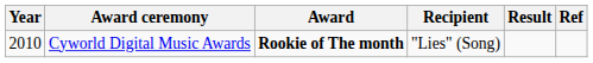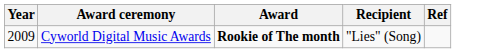 <table class="wikitable">
 <tr>
 <th>Year</th>
 <th>Award ceremony</th>
 <th>Award</th>
 <th>Recipient</th>
-<th>Result</th>
 <th>Ref</th>
 </tr>
 <tr>
-<td>2010</td>
+<td>2009</td>
 <td><a href='#'>Cyworld Digital Music Awards</a></td>
 <td><strong>Rookie of The month</strong></td>
 <td>"Lies" (Song)</td>
 <td></td>
-<td></td>
 </tr>
 </table>
